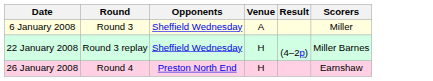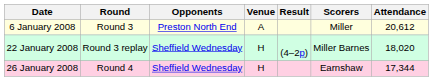 <table class="wikitable sortable" style="text-align:center;">
 <tr>
 <th>Date</th>
 <th>Round</th>
 <th>Opponents</th>
 <th>Venue</th>
 <th>Result</th>
 <th>Scorers</th>
+<th>Attendance</th>
 </tr>
 <tr bgcolor="#ffffdd">
 <td>6 January 2008</td>
 <td>Round 3</td>
-<td><a href='#'>Sheffield Wednesday</a></td>
+<td><a href='#'>Preston North End</a></td>
 <td>A</td>
 <td></td>
 <td>Miller </td>
+<td>20,612</td>
 </tr>
 <tr bgcolor="#d0ffe3">
 <td>22 January 2008</td>
 <td>Round 3 replay</td>
 <td><a href='#'>Sheffield Wednesday</a></td>
 <td>H</td>
 <td>  <br>(4–2<a href='#'>p</a>)</td>
 <td>Miller  Barnes </td>
+<td>18,020</td>
 </tr>
 <tr bgcolor="#ffd0e3">
 <td>26 January 2008</td>
 <td>Round 4</td>
-<td><a href='#'>Preston North End</a></td>
+<td><a href='#'>Sheffield Wednesday</a></td>
 <td>H</td>
 <td></td>
 <td>Earnshaw </td>
+<td>17,344</td>
 </tr>
 </table>
